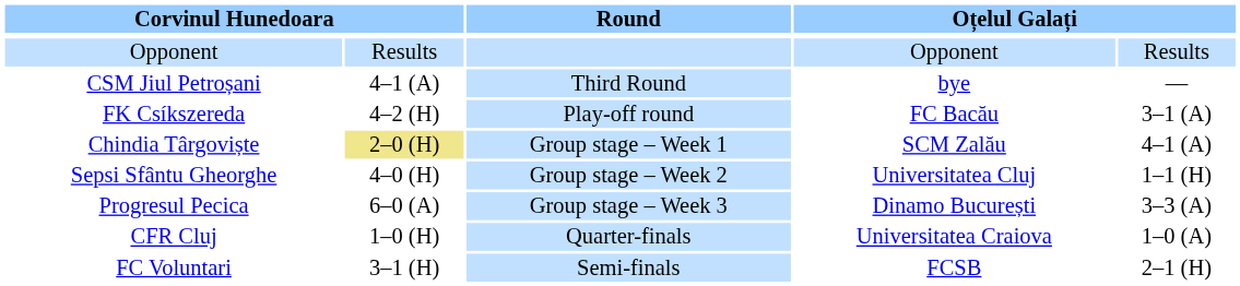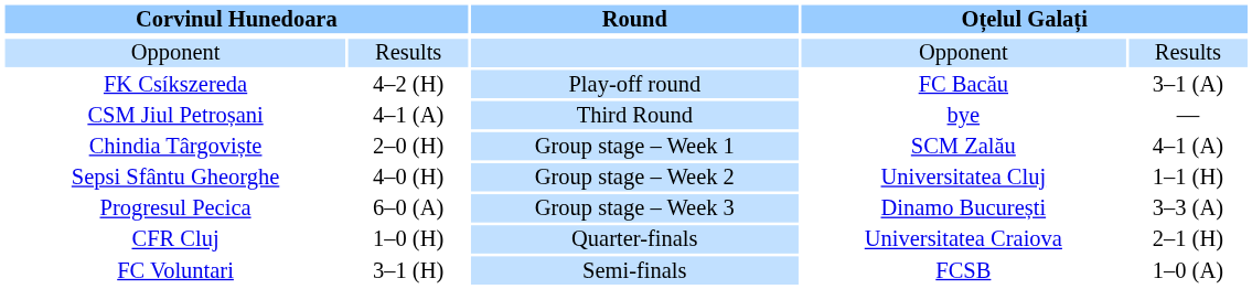 <table width="100%" style="text-align:center">
 <tr valign=top bgcolor=#99ccff>
 <th colspan=2 style="width:1*">Corvinul Hunedoara</th>
 <th><strong>Round</strong></th>
 <th colspan=2 style="width:1*">Oțelul Galați</th>
 </tr>
 <tr>
 </tr>
 <tr valign=top bgcolor=#c1e0ff>
 <td>Opponent</td>
 <td>Results</td>
 <td bgcolor=#c1e0ff></td>
 <td>Opponent</td>
 <td>Results</td>
 </tr>
 <tr>
+<td><a href='#'>FK Csíkszereda</a></td>
+<td>4–2 (H)</td>
+<td bgcolor=#c1e0ff>Play-off round</td>
+<td><a href='#'>FC Bacău</a></td>
+<td>3–1 (A)</td>
+</tr>
+<tr>
 <td><a href='#'>CSM Jiul Petroșani</a></td>
 <td>4–1 (A)</td>
 <td bgcolor=#c1e0ff>Third Round</td>
 <td><a href='#'>bye</a></td>
 <td>—</td>
 </tr>
 <tr>
-<td><a href='#'>FK Csíkszereda</a></td>
-<td>4–2 (H)</td>
-<td bgcolor=#c1e0ff>Play-off round</td>
-<td><a href='#'>FC Bacău</a></td>
-<td>3–1 (A)</td>
-</tr>
-<tr>
 <td><a href='#'>Chindia Târgoviște</a></td>
-<td style="background: khaki;">2–0 (H)</td>
+<td>2–0 (H)</td>
 <td bgcolor=#c1e0ff>Group stage – Week 1</td>
 <td><a href='#'>SCM Zalău</a></td>
 <td>4–1 (A)</td>
 </tr>
 <tr>
 <td><a href='#'>	Sepsi Sfântu Gheorghe</a></td>
 <td>4–0 (H)</td>
 <td bgcolor=#c1e0ff>Group stage – Week 2</td>
 <td><a href='#'>Universitatea Cluj</a></td>
 <td>1–1 (H)</td>
 </tr>
 <tr>
 <td><a href='#'>Progresul Pecica</a></td>
 <td>6–0 (A)</td>
 <td bgcolor=#c1e0ff>Group stage – Week 3</td>
 <td><a href='#'>Dinamo București</a></td>
 <td>3–3 (A)</td>
 </tr>
 <tr>
 <td><a href='#'>CFR Cluj</a></td>
 <td>1–0 (H)</td>
 <td bgcolor=#c1e0ff>Quarter-finals</td>
 <td><a href='#'>Universitatea Craiova</a></td>
-<td>1–0 (A)</td>
+<td>2–1 (H)</td>
 </tr>
 <tr>
 <td><a href='#'>FC Voluntari</a></td>
 <td>3–1 (H)</td>
 <td bgcolor=#c1e0ff>Semi-finals</td>
 <td><a href='#'>FCSB</a></td>
-<td>2–1 (H)</td>
+<td>1–0 (A)</td>
 </tr>
 </table>
